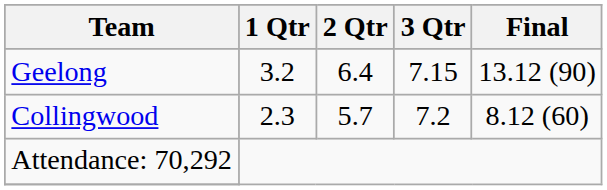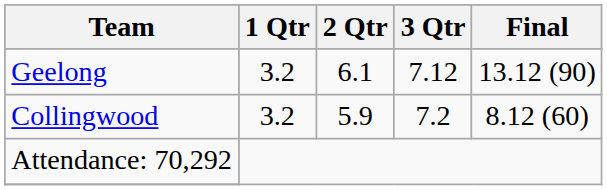 <table class="wikitable">
 <tr>
 <th>Team</th>
 <th>1 Qtr</th>
 <th>2 Qtr</th>
 <th>3 Qtr</th>
 <th>Final</th>
 </tr>
 <tr>
 <td><a href='#'>Geelong</a></td>
 <td align=center>3.2</td>
-<td align=center>6.4</td>
-<td align=center>7.15</td>
+<td align=center>6.1</td>
+<td align=center>7.12</td>
 <td align=center>13.12 (90)</td>
 </tr>
 <tr>
 <td><a href='#'>Collingwood</a></td>
-<td align=center>2.3</td>
-<td align=center>5.7</td>
+<td align=center>3.2</td>
+<td align=center>5.9</td>
 <td align=center>7.2</td>
 <td align=center>8.12 (60)</td>
 </tr>
 <tr>
 <td align=center>Attendance: 70,292</td>
 </tr>
 <tr>
 </tr>
 </table>
